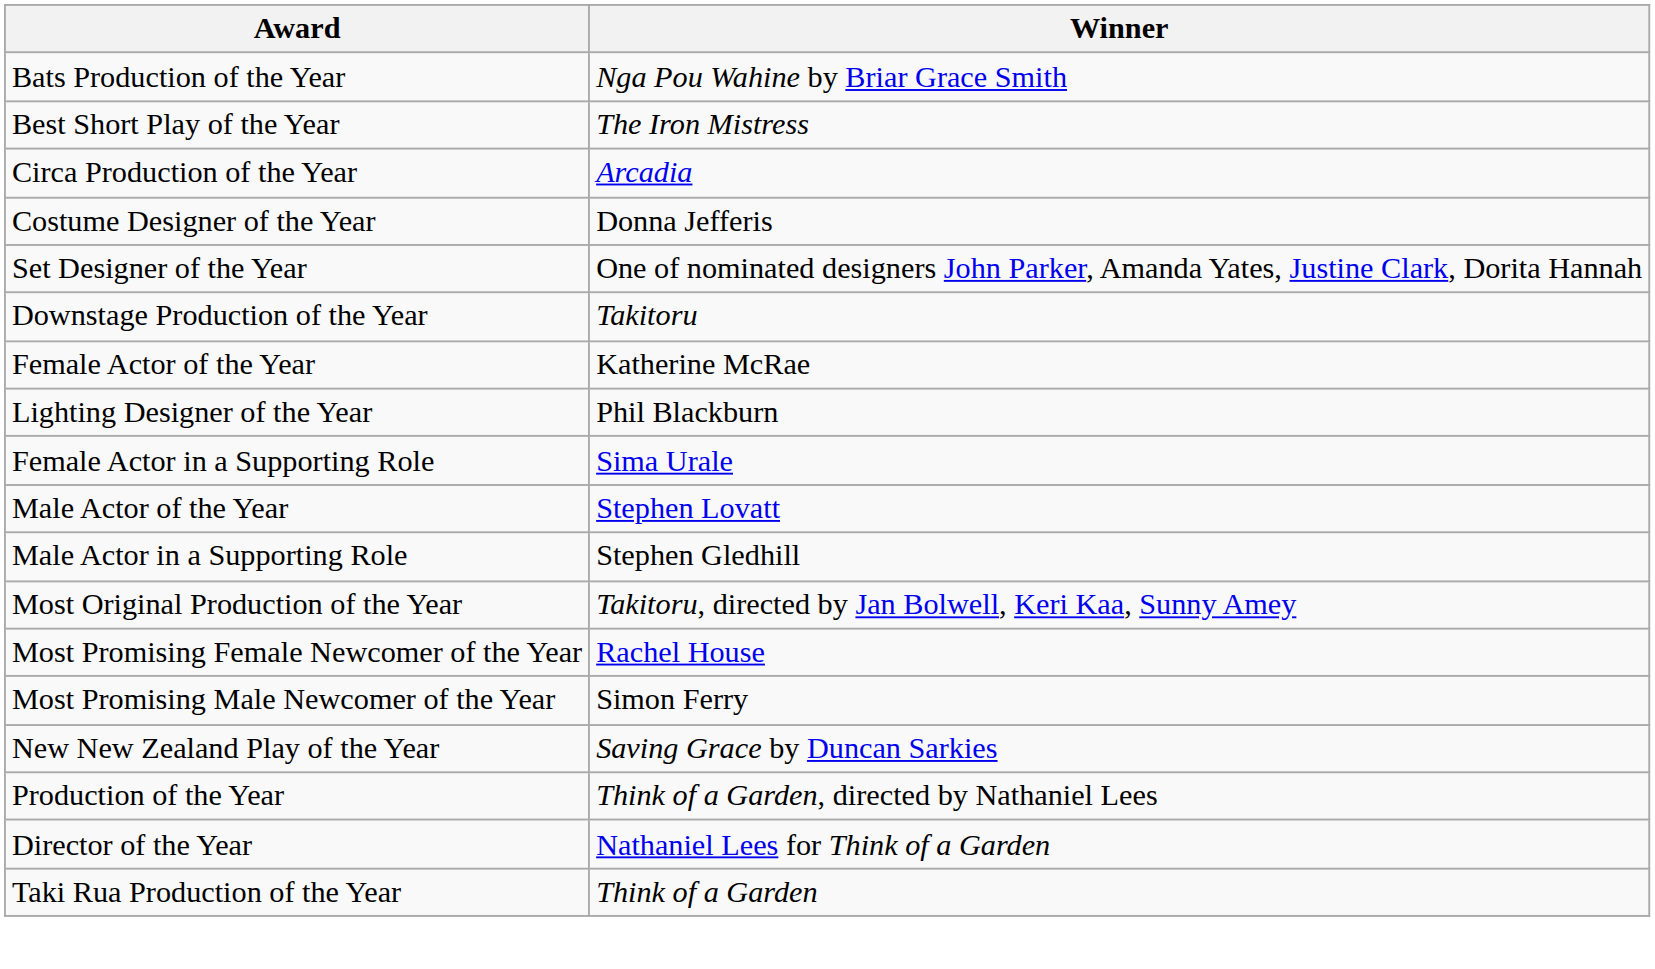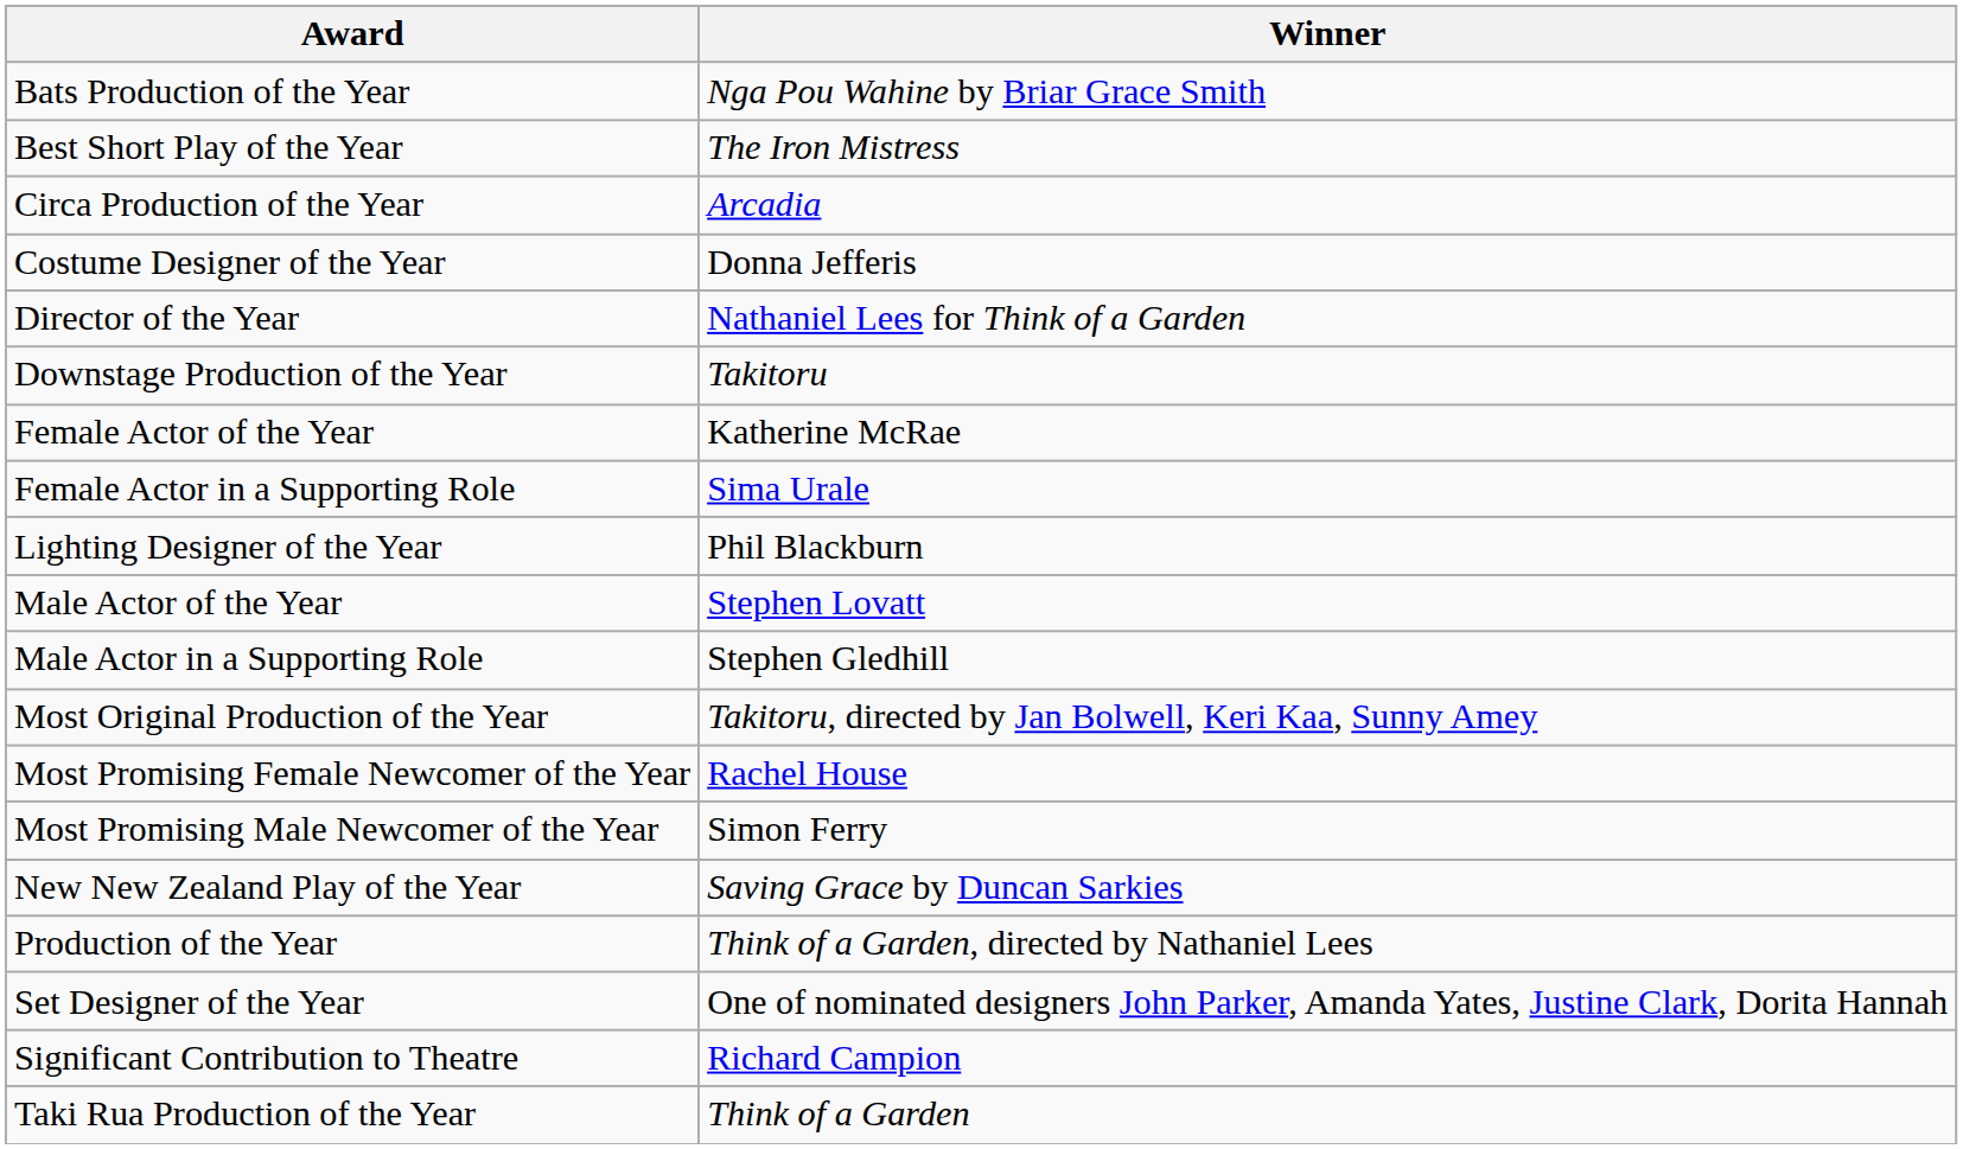 <table class="wikitable sortable">
 <tr>
 <th>Award</th>
 <th>Winner</th>
 </tr>
 <tr>
 <td>Bats Production of the Year</td>
 <td><em>Nga Pou Wahine</em> by <a href='#'>Briar Grace Smith</a></td>
 </tr>
 <tr>
 <td>Best Short Play of the Year</td>
 <td><em>The Iron Mistress</em></td>
 </tr>
 <tr>
 <td>Circa Production of the Year</td>
 <td><em><a href='#'>Arcadia</a></em></td>
 </tr>
 <tr>
 <td>Costume Designer of the Year</td>
 <td>Donna Jefferis</td>
 </tr>
 <tr>
-<td>Set Designer of the Year</td>
-<td>One of nominated designers <a href='#'>John Parker</a>, Amanda Yates, <a href='#'>Justine Clark</a>, Dorita Hannah</td>
+<td>Director of the Year</td>
+<td><a href='#'>Nathaniel Lees</a> for <em>Think of a Garden</em></td>
 </tr>
 <tr>
 <td>Downstage Production of the Year</td>
 <td><em>Takitoru</em></td>
 </tr>
 <tr>
 <td>Female Actor of the Year</td>
 <td>Katherine McRae</td>
 </tr>
 <tr>
+<td>Female Actor in a Supporting Role</td>
+<td><a href='#'>Sima Urale</a></td>
+</tr>
+<tr>
 <td>Lighting Designer of the Year</td>
 <td>Phil Blackburn</td>
-</tr>
-<tr>
-<td>Female Actor in a Supporting Role</td>
-<td><a href='#'>Sima Urale</a></td>
 </tr>
 <tr>
 <td>Male Actor of the Year</td>
 <td><a href='#'>Stephen Lovatt</a></td>
 </tr>
 <tr>
 <td>Male Actor in a Supporting Role</td>
 <td>Stephen Gledhill</td>
 </tr>
 <tr>
 <td>Most Original Production of the Year</td>
 <td><em>Takitoru</em>, directed by <a href='#'>Jan Bolwell</a>, <a href='#'>Keri Kaa</a>, <a href='#'>Sunny Amey</a></td>
 </tr>
 <tr>
 <td>Most Promising Female Newcomer of the Year</td>
 <td><a href='#'>Rachel House</a></td>
 </tr>
 <tr>
 <td>Most Promising Male Newcomer of the Year</td>
 <td>Simon Ferry</td>
 </tr>
 <tr>
 <td>New New Zealand Play of the Year</td>
 <td><em>Saving Grace</em> by <a href='#'>Duncan Sarkies</a></td>
 </tr>
 <tr>
 <td>Production of the Year</td>
 <td><em>Think of a Garden</em>, directed by Nathaniel Lees</td>
 </tr>
 <tr>
-<td>Director of the Year</td>
-<td><a href='#'>Nathaniel Lees</a> for <em>Think of a Garden</em></td>
+<td>Set Designer of the Year</td>
+<td>One of nominated designers <a href='#'>John Parker</a>, Amanda Yates, <a href='#'>Justine Clark</a>, Dorita Hannah</td>
+</tr>
+<tr>
+<td>Significant Contribution to Theatre</td>
+<td><a href='#'>Richard Campion</a></td>
 </tr>
 <tr>
 <td>Taki Rua Production of the Year</td>
 <td><em>Think of a Garden</em></td>
 </tr>
 </table>
